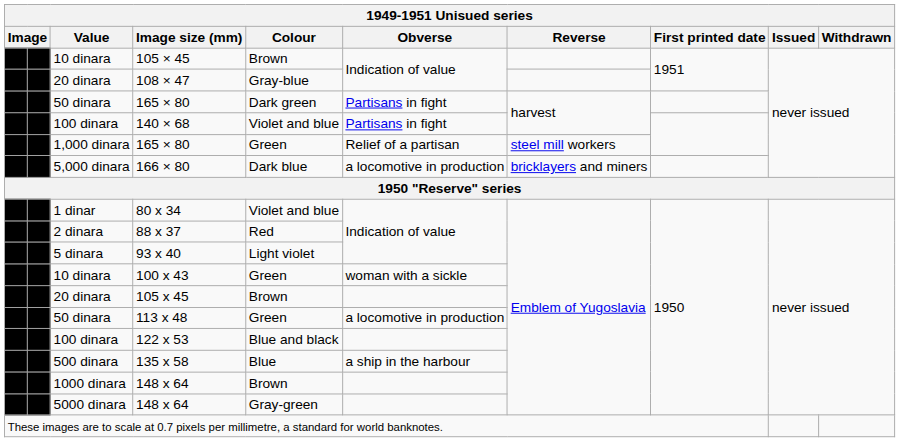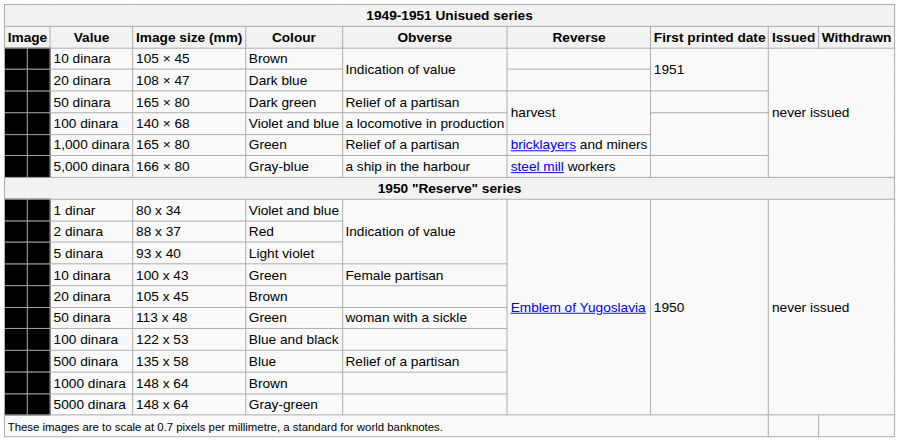 <table class="wikitable" style="font-size: 90%">
 <tr>
 <th colspan="10">1949-1951 Unisued series</th>
 </tr>
 <tr>
 <th colspan="2">Image</th>
 <th>Value</th>
 <th>Image size (mm)</th>
 <th>Colour</th>
 <th>Obverse</th>
 <th>Reverse</th>
 <th>First printed date</th>
 <th>Issued</th>
 <th>Withdrawn</th>
 </tr>
 <tr>
 <td align="center" bgcolor="#000000"></td>
 <td align="center" bgcolor="#000000"></td>
 <td>10 dinara</td>
 <td>105 × 45</td>
 <td>Brown</td>
 <td rowspan="2">Indication of value</td>
 <td></td>
 <td rowspan="2">1951</td>
 <td colspan="2" rowspan="6">never issued</td>
 </tr>
 <tr>
 <td align="center" bgcolor="#000000"></td>
 <td align="center" bgcolor="#000000"></td>
 <td>20 dinara</td>
 <td>108 × 47</td>
-<td>Gray-blue</td>
+<td>Dark blue</td>
 <td></td>
 </tr>
 <tr>
 <td align="center" bgcolor="#000000"></td>
 <td align="center" bgcolor="#000000"></td>
 <td>50 dinara</td>
 <td>165 × 80</td>
 <td>Dark green</td>
-<td><a href='#'>Partisans</a> in fight</td>
+<td>Relief of a partisan</td>
 <td rowspan="2">harvest</td>
 <td></td>
 </tr>
 <tr>
 <td align="center" bgcolor="#000000"></td>
 <td align="center" bgcolor="#000000"></td>
 <td>100 dinara</td>
 <td>140 × 68</td>
 <td>Violet and blue</td>
-<td><a href='#'>Partisans</a> in fight</td>
+<td>a locomotive in production</td>
 <td rowspan="2"></td>
 </tr>
 <tr>
 <td align="center" bgcolor="#000000"></td>
 <td align="center" bgcolor="#000000"></td>
 <td>1,000 dinara</td>
 <td>165 × 80</td>
 <td>Green</td>
 <td>Relief of a partisan</td>
-<td><a href='#'>steel mill</a> workers</td>
+<td><a href='#'>bricklayers</a> and miners</td>
 </tr>
 <tr>
 <td align="center" bgcolor="#000000"></td>
 <td align="center" bgcolor="#000000"></td>
 <td>5,000 dinara</td>
 <td>166 × 80</td>
-<td>Dark blue</td>
-<td>a locomotive in production</td>
-<td><a href='#'>bricklayers</a> and miners</td>
+<td>Gray-blue</td>
+<td>a ship in the harbour</td>
+<td><a href='#'>steel mill</a> workers</td>
 <td></td>
 </tr>
 <tr>
 <th colspan="10">1950 "Reserve" series</th>
 </tr>
 <tr>
 <td align="center" bgcolor="#000000"></td>
 <td align="center" bgcolor="#000000"></td>
 <td>1 dinar</td>
 <td>80 x 34</td>
 <td>Violet and blue</td>
 <td rowspan="3">Indication of value</td>
 <td rowspan="10"><a href='#'>Emblem of Yugoslavia</a></td>
 <td rowspan="10">1950</td>
 <td colspan="2" rowspan="10">never issued</td>
 </tr>
 <tr>
 <td align="center" bgcolor="#000000"></td>
 <td align="center" bgcolor="#000000"></td>
 <td>2 dinara</td>
 <td>88 x 37</td>
 <td>Red</td>
 </tr>
 <tr>
 <td align="center" bgcolor="#000000"></td>
 <td align="center" bgcolor="#000000"></td>
 <td>5 dinara</td>
 <td>93 x 40</td>
 <td>Light violet</td>
 </tr>
 <tr>
 <td align="center" bgcolor="#000000"></td>
 <td align="center" bgcolor="#000000"></td>
 <td>10 dinara</td>
 <td>100 x 43</td>
 <td>Green</td>
-<td>woman with a sickle</td>
+<td>Female partisan</td>
 </tr>
 <tr>
 <td align="center" bgcolor="#000000"></td>
 <td align="center" bgcolor="#000000"></td>
 <td>20 dinara</td>
 <td>105 x 45</td>
 <td>Brown</td>
 <td></td>
 </tr>
 <tr>
 <td align="center" bgcolor="#000000"></td>
 <td align="center" bgcolor="#000000"></td>
 <td>50 dinara</td>
 <td>113 x 48</td>
 <td>Green</td>
-<td>a locomotive in production</td>
+<td>woman with a sickle</td>
 </tr>
 <tr>
 <td align="center" bgcolor="#000000"></td>
 <td align="center" bgcolor="#000000"></td>
 <td>100 dinara</td>
 <td>122 x 53</td>
 <td>Blue and black</td>
 <td></td>
 </tr>
 <tr>
 <td align="center" bgcolor="#000000"></td>
 <td align="center" bgcolor="#000000"></td>
 <td>500 dinara</td>
 <td>135 x 58</td>
 <td>Blue</td>
-<td>a ship in the harbour</td>
+<td>Relief of a partisan</td>
 </tr>
 <tr>
 <td align="center" bgcolor="#000000"></td>
 <td align="center" bgcolor="#000000"></td>
 <td>1000 dinara</td>
 <td>148 x 64</td>
 <td>Brown</td>
 <td></td>
 </tr>
 <tr>
 <td align="center" bgcolor="#000000"></td>
 <td align="center" bgcolor="#000000"></td>
 <td>5000 dinara</td>
 <td>148 x 64</td>
 <td>Gray-green</td>
 <td></td>
 </tr>
 <tr>
 <td colspan="8"><small>These images are to scale at 0.7 pixels per millimetre, a standard for world banknotes.</small></td>
 <td></td>
 <td></td>
 </tr>
 </table>
